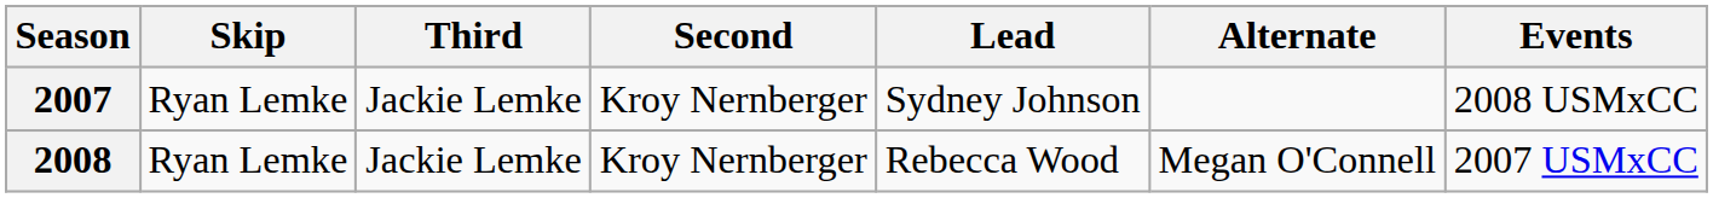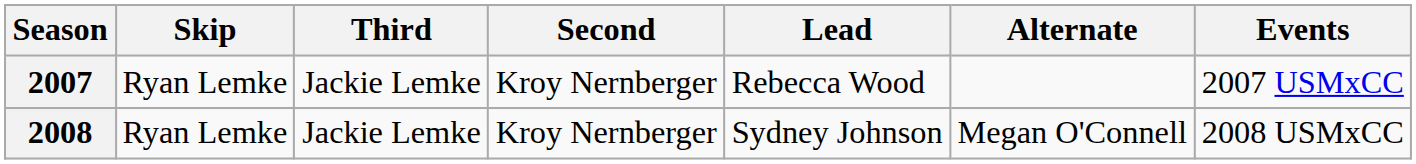 <table class="wikitable">
 <tr>
 <th scope="col">Season</th>
 <th scope="col">Skip</th>
 <th scope="col">Third</th>
 <th scope="col">Second</th>
 <th scope="col">Lead</th>
 <th scope="col">Alternate</th>
 <th scope="col">Events</th>
 </tr>
 <tr>
 <th scope="row">2007</th>
 <td>Ryan Lemke</td>
 <td>Jackie Lemke</td>
 <td>Kroy Nernberger</td>
-<td>Sydney Johnson</td>
+<td>Rebecca Wood</td>
 <td></td>
-<td>2008 USMxCC </td>
+<td>2007 <a href='#'>USMxCC</a> </td>
 </tr>
 <tr>
 <th scope="row">2008</th>
 <td>Ryan Lemke</td>
 <td>Jackie Lemke</td>
 <td>Kroy Nernberger</td>
-<td>Rebecca Wood</td>
+<td>Sydney Johnson</td>
 <td>Megan O'Connell</td>
-<td>2007 <a href='#'>USMxCC</a> </td>
+<td>2008 USMxCC </td>
 </tr>
 </table>
